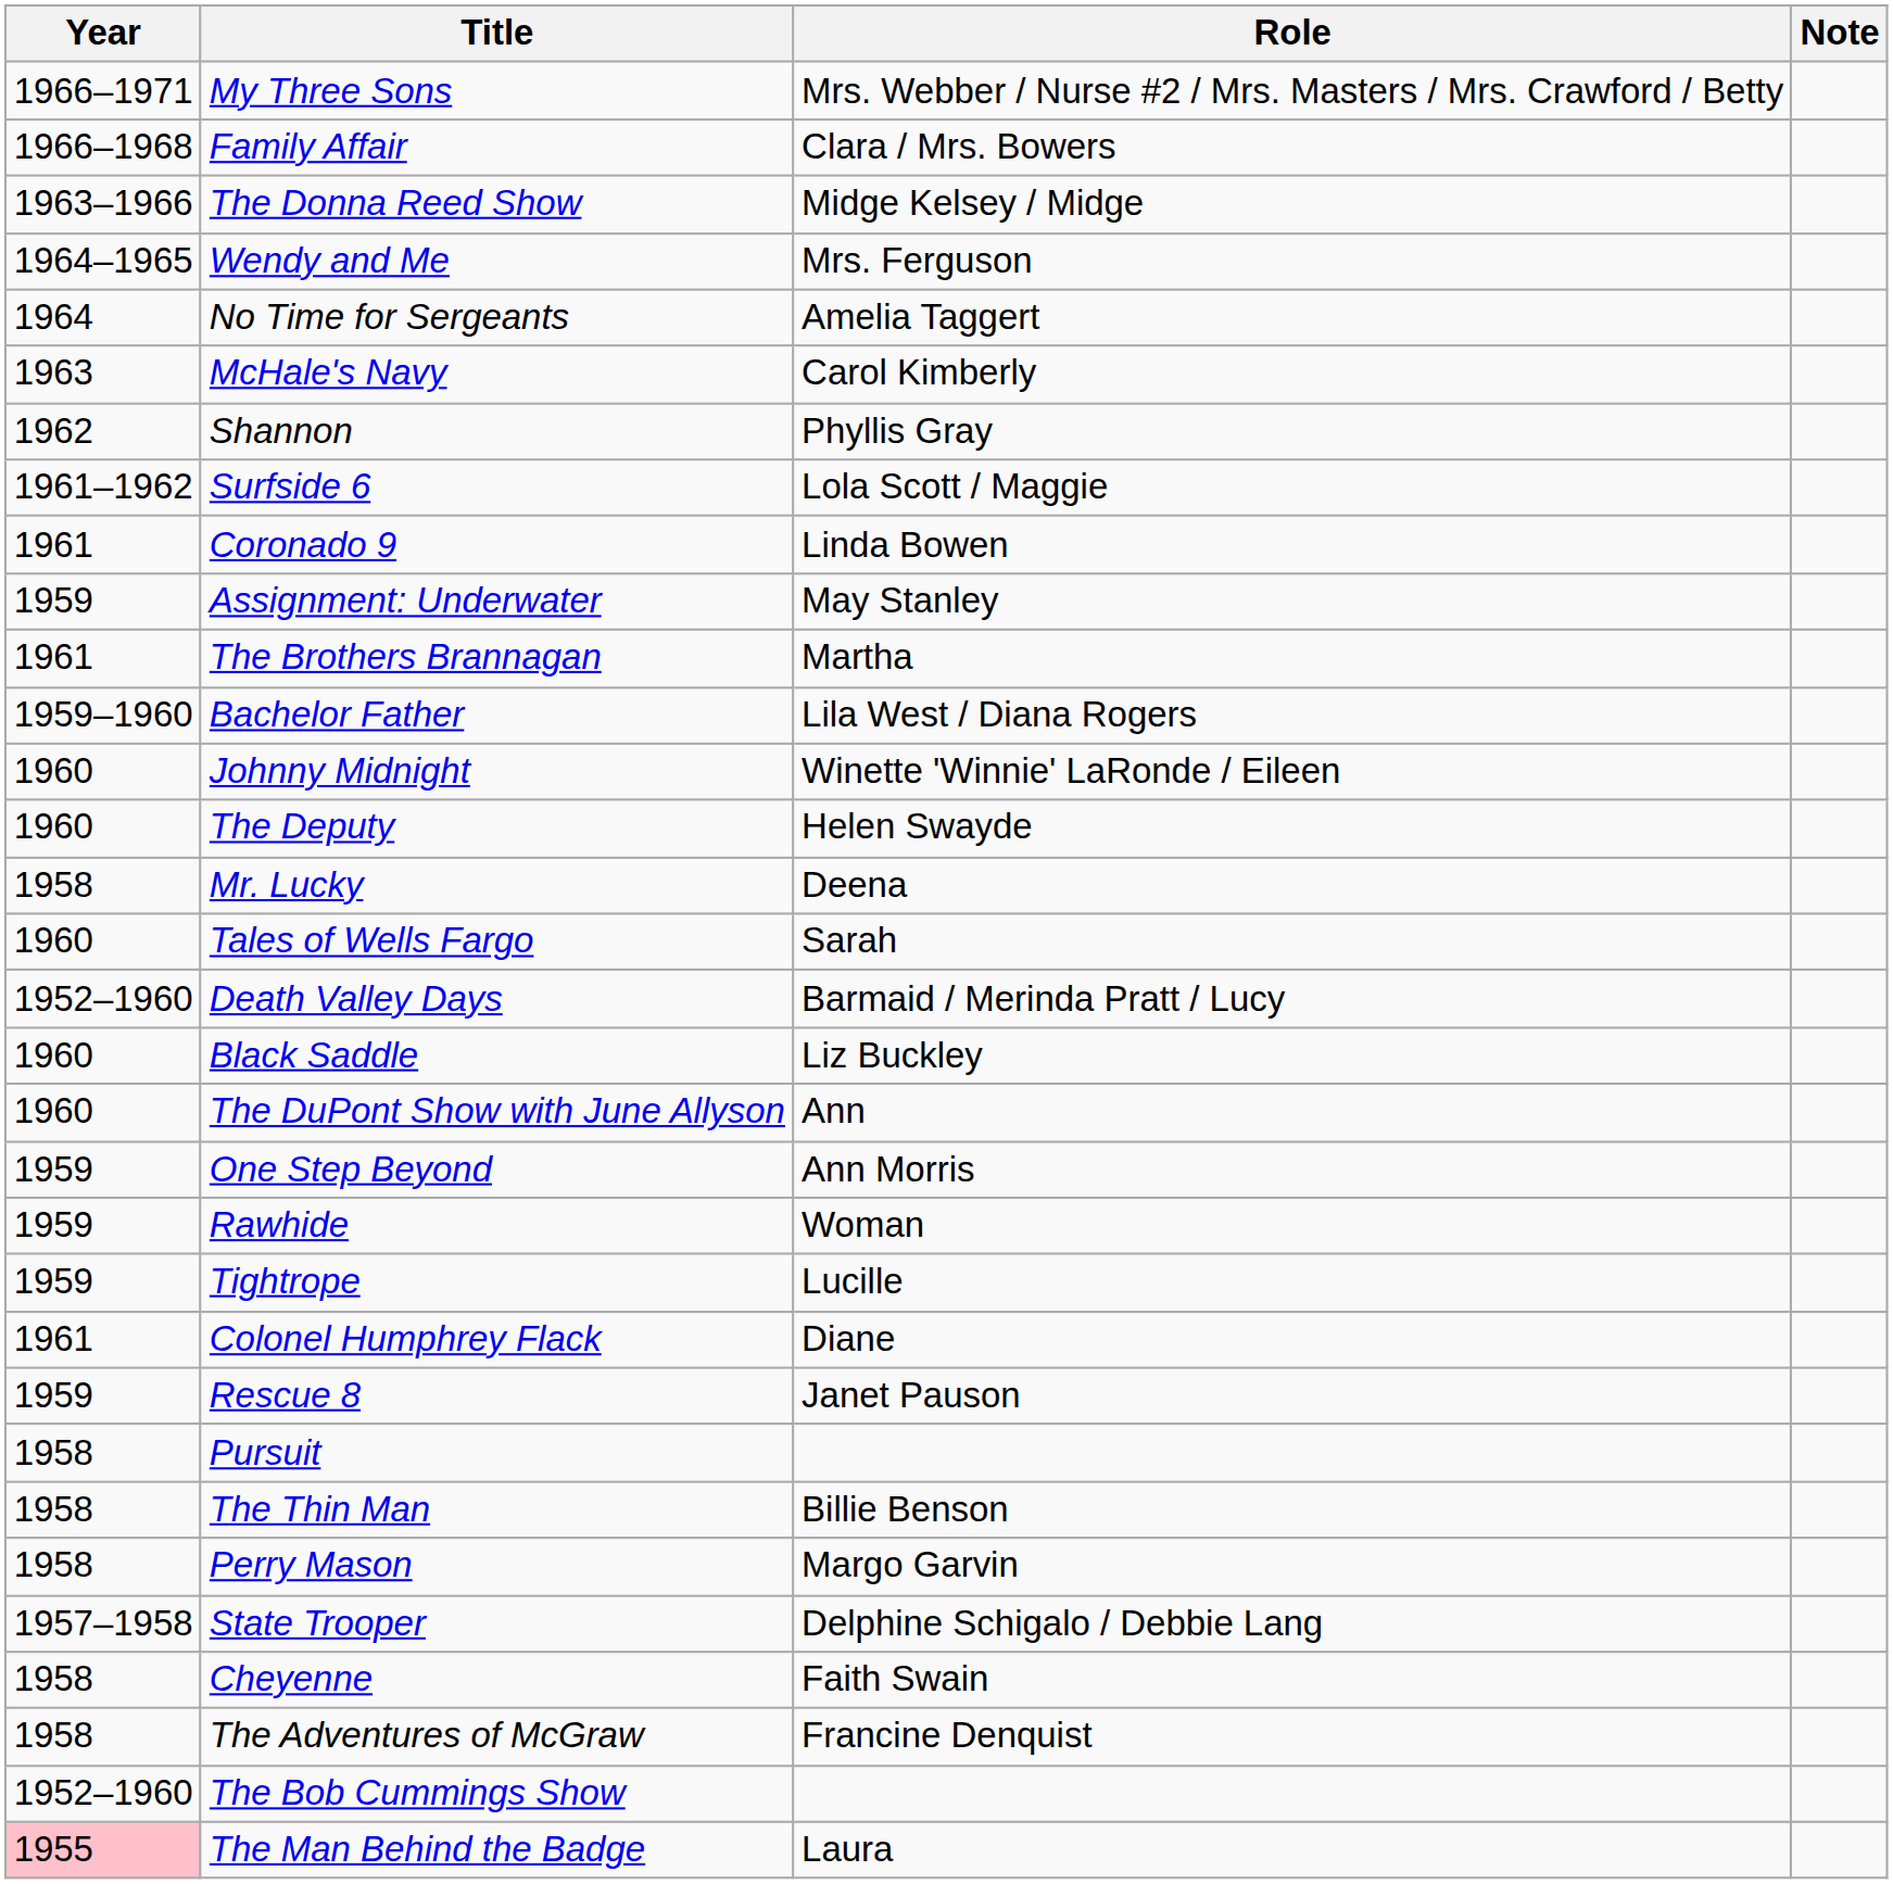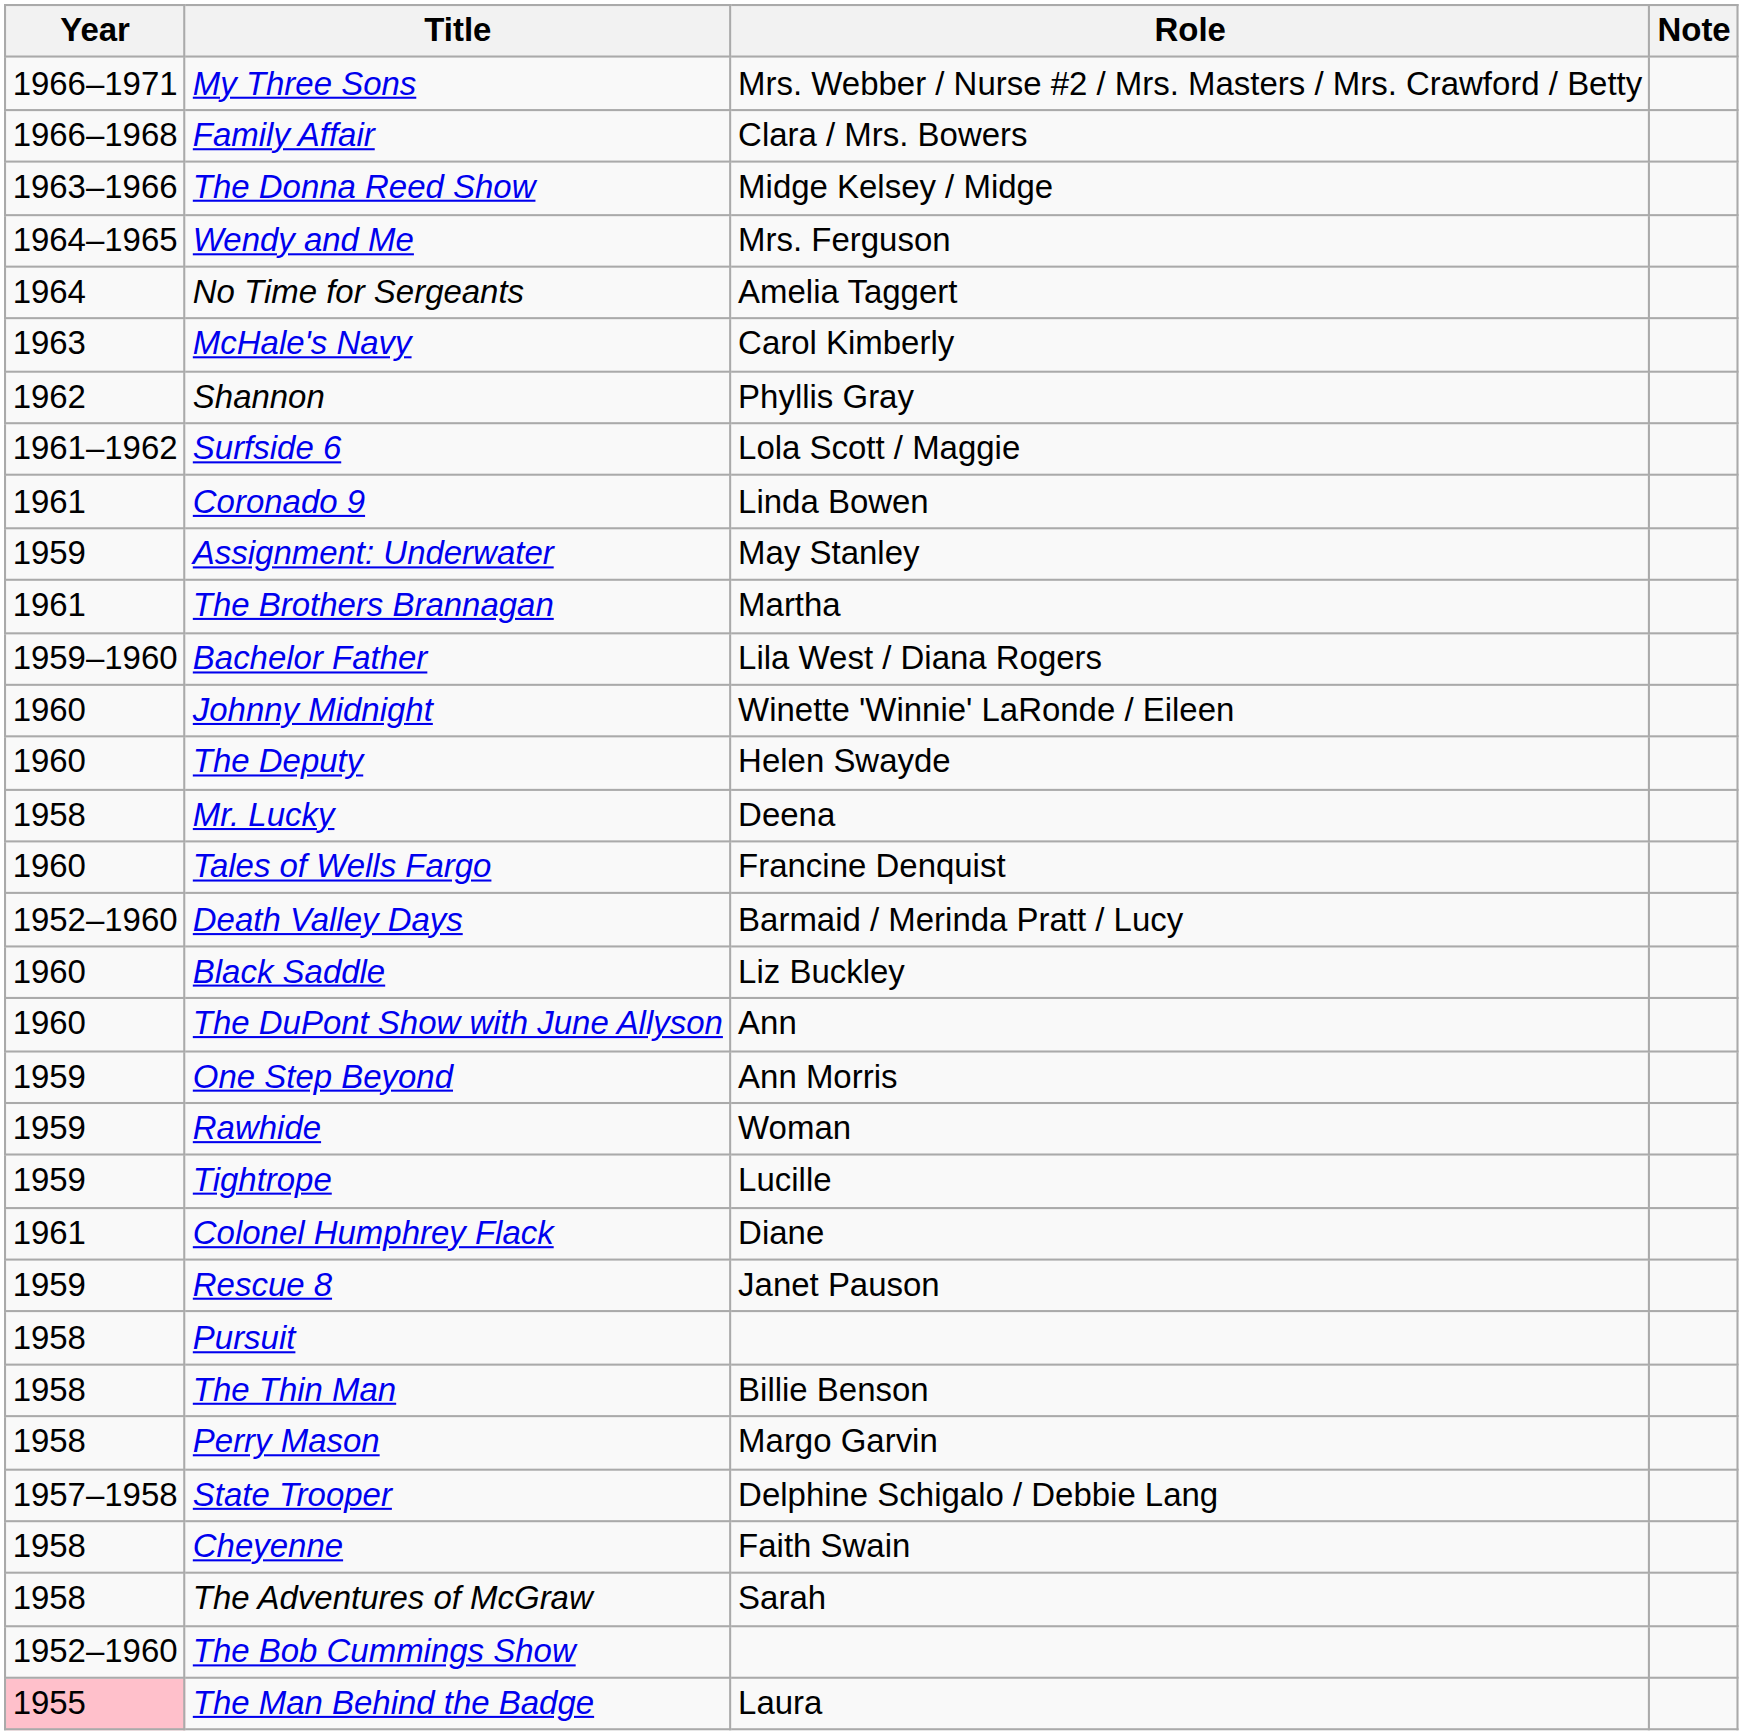 <table class="wikitable">
 <tr>
 <th>Year</th>
 <th>Title</th>
 <th>Role</th>
 <th>Note</th>
 </tr>
 <tr>
 <td>1966–1971</td>
 <td><em><a href='#'>My Three Sons</a></em></td>
 <td>Mrs. Webber / Nurse #2 / Mrs. Masters / Mrs. Crawford / Betty</td>
 <td></td>
 </tr>
 <tr>
 <td>1966–1968</td>
 <td><em><a href='#'>Family Affair</a></em></td>
 <td>Clara / Mrs. Bowers</td>
 <td></td>
 </tr>
 <tr>
 <td>1963–1966</td>
 <td><em><a href='#'>The Donna Reed Show</a></em></td>
 <td>Midge Kelsey / Midge</td>
 <td></td>
 </tr>
 <tr>
 <td>1964–1965</td>
 <td><em><a href='#'>Wendy and Me</a></em></td>
 <td>Mrs. Ferguson</td>
 <td></td>
 </tr>
 <tr>
 <td>1964</td>
 <td><em>No Time for Sergeants</em></td>
 <td>Amelia Taggert</td>
 <td></td>
 </tr>
 <tr>
 <td>1963</td>
 <td><em><a href='#'>McHale's Navy</a></em></td>
 <td>Carol Kimberly</td>
 <td></td>
 </tr>
 <tr>
 <td>1962</td>
 <td><em>Shannon</em></td>
 <td>Phyllis Gray</td>
 <td></td>
 </tr>
 <tr>
 <td>1961–1962</td>
 <td><em><a href='#'>Surfside 6</a></em></td>
 <td>Lola Scott / Maggie</td>
 <td></td>
 </tr>
 <tr>
 <td>1961</td>
 <td><em><a href='#'>Coronado 9</a></em></td>
 <td>Linda Bowen</td>
 <td></td>
 </tr>
 <tr>
 <td>1959</td>
 <td><em><a href='#'>Assignment: Underwater</a></em></td>
 <td>May Stanley</td>
 <td></td>
 </tr>
 <tr>
 <td>1961</td>
 <td><em><a href='#'>The Brothers Brannagan</a></em></td>
 <td>Martha</td>
 <td></td>
 </tr>
 <tr>
 <td>1959–1960</td>
 <td><a href='#'><em>Bachelor Father</em></a></td>
 <td>Lila West / Diana Rogers</td>
 <td></td>
 </tr>
 <tr>
 <td>1960</td>
 <td><a href='#'><em>Johnny Midnight</em></a></td>
 <td>Winette 'Winnie' LaRonde / Eileen</td>
 <td></td>
 </tr>
 <tr>
 <td>1960</td>
 <td><a href='#'><em>The Deputy</em></a></td>
 <td>Helen Swayde</td>
 <td></td>
 </tr>
 <tr>
 <td>1958</td>
 <td><em><a href='#'>Mr. Lucky</a></em></td>
 <td>Deena</td>
 <td></td>
 </tr>
 <tr>
 <td>1960</td>
 <td><em><a href='#'>Tales of Wells Fargo</a></em></td>
-<td>Sarah</td>
+<td>Francine Denquist</td>
 <td></td>
 </tr>
 <tr>
 <td>1952–1960</td>
 <td><em><a href='#'>Death Valley Days</a></em></td>
 <td>Barmaid / Merinda Pratt / Lucy</td>
 <td></td>
 </tr>
 <tr>
 <td>1960</td>
 <td><em><a href='#'>Black Saddle</a></em></td>
 <td>Liz Buckley</td>
 <td></td>
 </tr>
 <tr>
 <td>1960</td>
 <td><em><a href='#'>The DuPont Show with June Allyson</a></em></td>
 <td>Ann</td>
 <td></td>
 </tr>
 <tr>
 <td>1959</td>
 <td><em><a href='#'>One Step Beyond</a></em></td>
 <td>Ann Morris</td>
 <td></td>
 </tr>
 <tr>
 <td>1959</td>
 <td><a href='#'><em>Rawhide</em></a></td>
 <td>Woman</td>
 <td></td>
 </tr>
 <tr>
 <td>1959</td>
 <td><em><a href='#'>Tightrope</a></em></td>
 <td>Lucille</td>
 <td></td>
 </tr>
 <tr>
 <td>1961</td>
 <td><em><a href='#'>Colonel Humphrey Flack</a></em></td>
 <td>Diane</td>
 <td></td>
 </tr>
 <tr>
 <td>1959</td>
 <td><em><a href='#'>Rescue 8</a></em></td>
 <td>Janet Pauson</td>
 <td></td>
 </tr>
 <tr>
 <td>1958</td>
 <td><a href='#'><em>Pursuit</em></a></td>
 <td></td>
 <td></td>
 </tr>
 <tr>
 <td>1958</td>
 <td><em><a href='#'>The Thin Man</a></em></td>
 <td>Billie Benson</td>
 <td></td>
 </tr>
 <tr>
 <td>1958</td>
 <td><a href='#'><em>Perry Mason</em></a></td>
 <td>Margo Garvin</td>
 <td></td>
 </tr>
 <tr>
 <td>1957–1958</td>
 <td><a href='#'><em>State Trooper</em></a></td>
 <td>Delphine Schigalo / Debbie Lang</td>
 <td></td>
 </tr>
 <tr>
 <td>1958</td>
 <td><a href='#'><em>Cheyenne</em></a></td>
 <td>Faith Swain</td>
 <td></td>
 </tr>
 <tr>
 <td>1958</td>
 <td><em>The Adventures of McGraw</em></td>
-<td>Francine Denquist</td>
+<td>Sarah</td>
 <td></td>
 </tr>
 <tr>
 <td>1952–1960</td>
 <td><em><a href='#'>The Bob Cummings Show</a></em></td>
 <td></td>
 <td></td>
 </tr>
 <tr>
 <td style="background: pink;">1955</td>
 <td><em><a href='#'>The Man Behind the Badge</a></em></td>
 <td>Laura</td>
 <td></td>
 </tr>
 </table>
